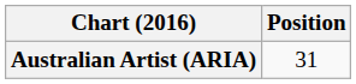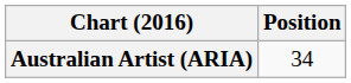 <table class="wikitable sortable plainrowheaders" style="text-align:center">
 <tr>
 <th scope="col">Chart (2016)</th>
 <th scope="col">Position</th>
 </tr>
 <tr>
 <th scope="row">Australian Artist (ARIA)</th>
-<td>31</td>
+<td>34</td>
 </tr>
 </table>
